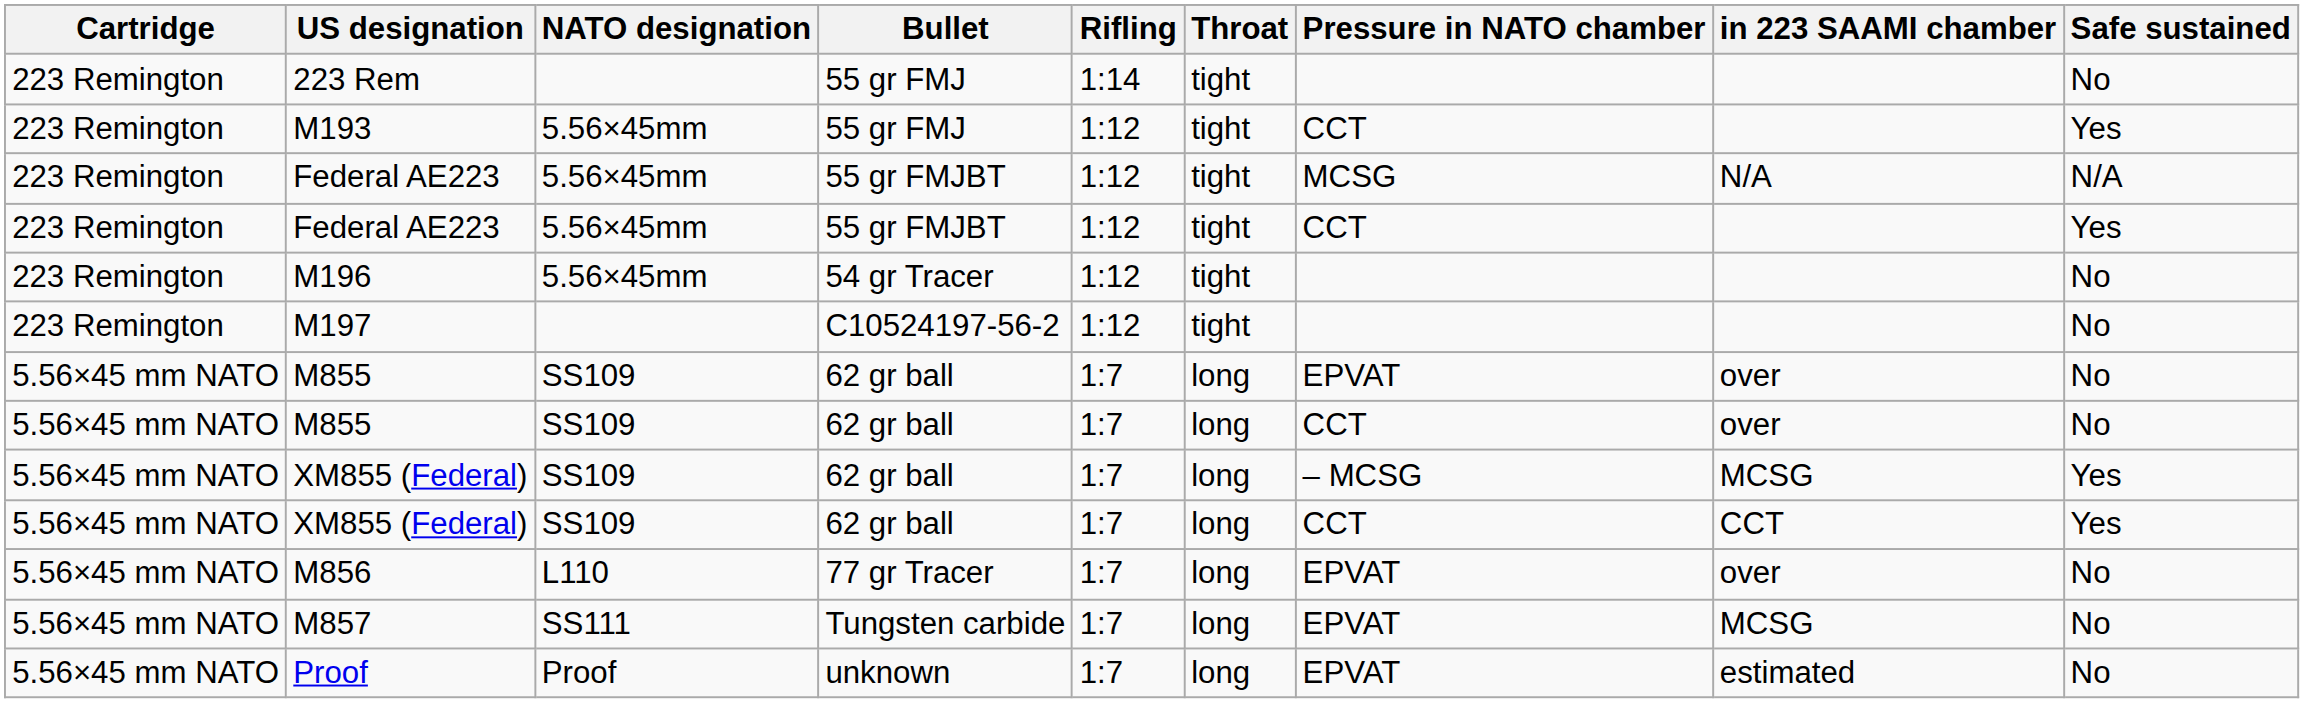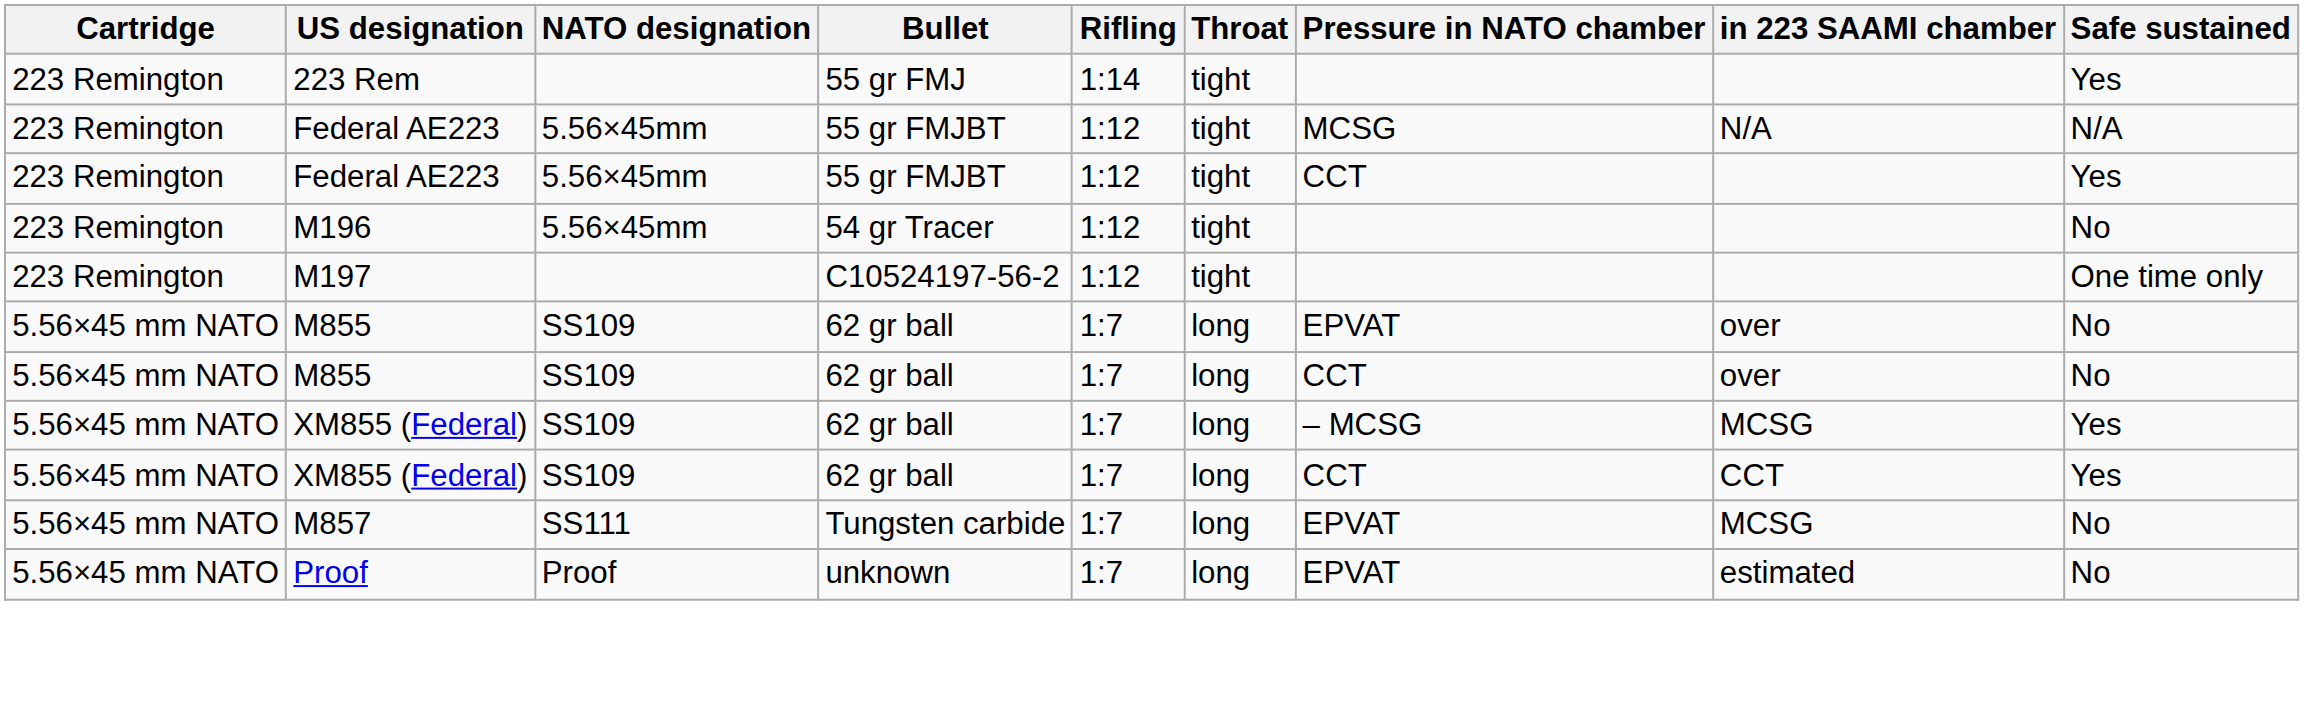 <table class="wikitable sortable">
 <tr>
 <th>Cartridge</th>
 <th>US designation</th>
 <th>NATO designation</th>
 <th>Bullet</th>
 <th>Rifling</th>
 <th>Throat</th>
 <th>Pressure in NATO chamber</th>
 <th>in 223 SAAMI chamber</th>
 <th>Safe sustained</th>
 </tr>
 <tr>
 <td>223 Remington</td>
 <td>223 Rem</td>
 <td></td>
 <td>55 gr FMJ</td>
 <td>1:14</td>
 <td>tight</td>
 <td></td>
-<td></td>
-<td>No</td>
-</tr>
-<tr>
-<td>223 Remington</td>
-<td>M193</td>
-<td>5.56×45mm</td>
-<td>55 gr FMJ</td>
-<td>1:12</td>
-<td>tight</td>
-<td> CCT</td>
 <td></td>
 <td>Yes</td>
 </tr>
 <tr>
 <td>223 Remington</td>
 <td>Federal AE223</td>
 <td>5.56×45mm</td>
 <td>55 gr FMJBT</td>
 <td>1:12</td>
 <td>tight</td>
 <td> MCSG</td>
 <td>N/A</td>
 <td>N/A</td>
 </tr>
 <tr>
 <td>223 Remington</td>
 <td>Federal AE223</td>
 <td>5.56×45mm</td>
 <td>55 gr FMJBT</td>
 <td>1:12</td>
 <td>tight</td>
 <td> CCT</td>
 <td></td>
 <td>Yes</td>
 </tr>
 <tr>
 <td>223 Remington</td>
 <td>M196</td>
 <td>5.56×45mm</td>
 <td>54 gr Tracer</td>
 <td>1:12</td>
 <td>tight</td>
 <td></td>
 <td></td>
 <td>No</td>
 </tr>
 <tr>
 <td>223 Remington</td>
 <td>M197</td>
 <td></td>
 <td>C10524197-56-2</td>
 <td>1:12</td>
 <td>tight</td>
 <td></td>
 <td></td>
-<td>No</td>
+<td>One time only</td>
 </tr>
 <tr>
 <td>5.56×45 mm NATO</td>
 <td>M855</td>
 <td>SS109</td>
 <td>62 gr ball</td>
 <td>1:7</td>
 <td>long</td>
 <td> EPVAT</td>
 <td>over </td>
 <td>No</td>
 </tr>
 <tr>
 <td>5.56×45 mm NATO</td>
 <td>M855</td>
 <td>SS109</td>
 <td>62 gr ball</td>
 <td>1:7</td>
 <td>long</td>
 <td> CCT</td>
 <td>over </td>
 <td>No</td>
 </tr>
 <tr>
 <td>5.56×45 mm NATO</td>
 <td>XM855 (<a href='#'>Federal</a>)</td>
 <td>SS109</td>
 <td>62 gr ball</td>
 <td>1:7</td>
 <td>long</td>
 <td>– MCSG</td>
 <td> MCSG</td>
 <td>Yes</td>
 </tr>
 <tr>
 <td>5.56×45 mm NATO</td>
 <td>XM855 (<a href='#'>Federal</a>)</td>
 <td>SS109</td>
 <td>62 gr ball</td>
 <td>1:7</td>
 <td>long</td>
 <td> CCT</td>
 <td> CCT</td>
 <td>Yes</td>
 </tr>
 <tr>
 <td>5.56×45 mm NATO</td>
-<td>M856</td>
-<td>L110</td>
-<td>77 gr Tracer</td>
-<td>1:7</td>
-<td>long</td>
-<td> EPVAT</td>
-<td>over </td>
-<td>No</td>
-</tr>
-<tr>
-<td>5.56×45 mm NATO</td>
 <td>M857</td>
 <td>SS111</td>
 <td>Tungsten carbide</td>
 <td>1:7</td>
 <td>long</td>
 <td> EPVAT</td>
 <td> MCSG</td>
 <td>No</td>
 </tr>
 <tr>
 <td>5.56×45 mm NATO</td>
 <td><a href='#'>Proof</a></td>
 <td>Proof</td>
 <td>unknown</td>
 <td>1:7</td>
 <td>long</td>
 <td> EPVAT</td>
 <td> estimated</td>
 <td>No</td>
 </tr>
 </table>
